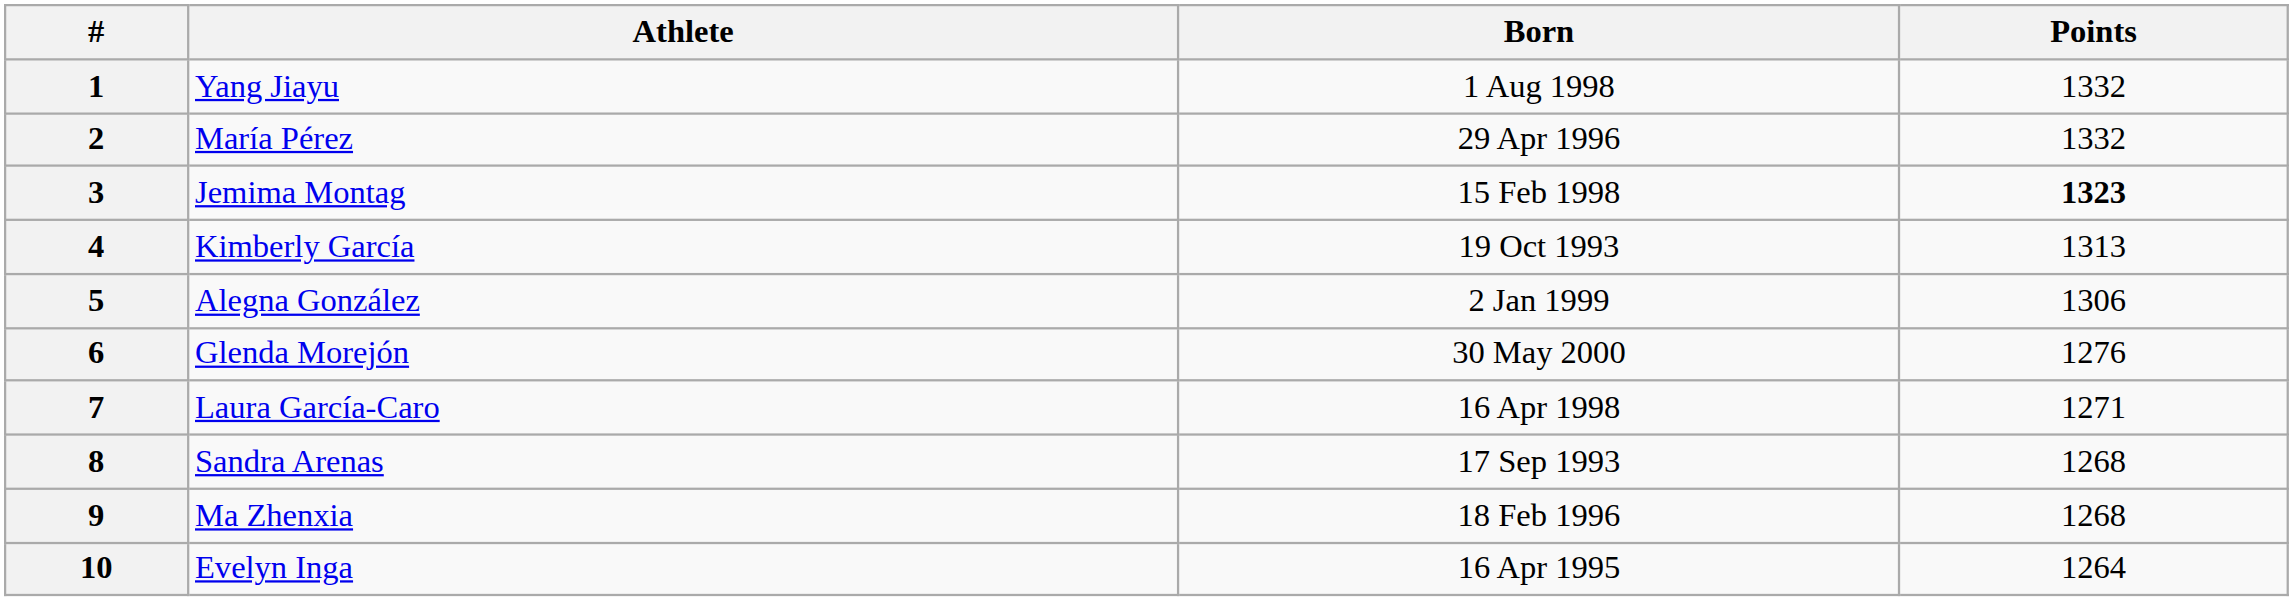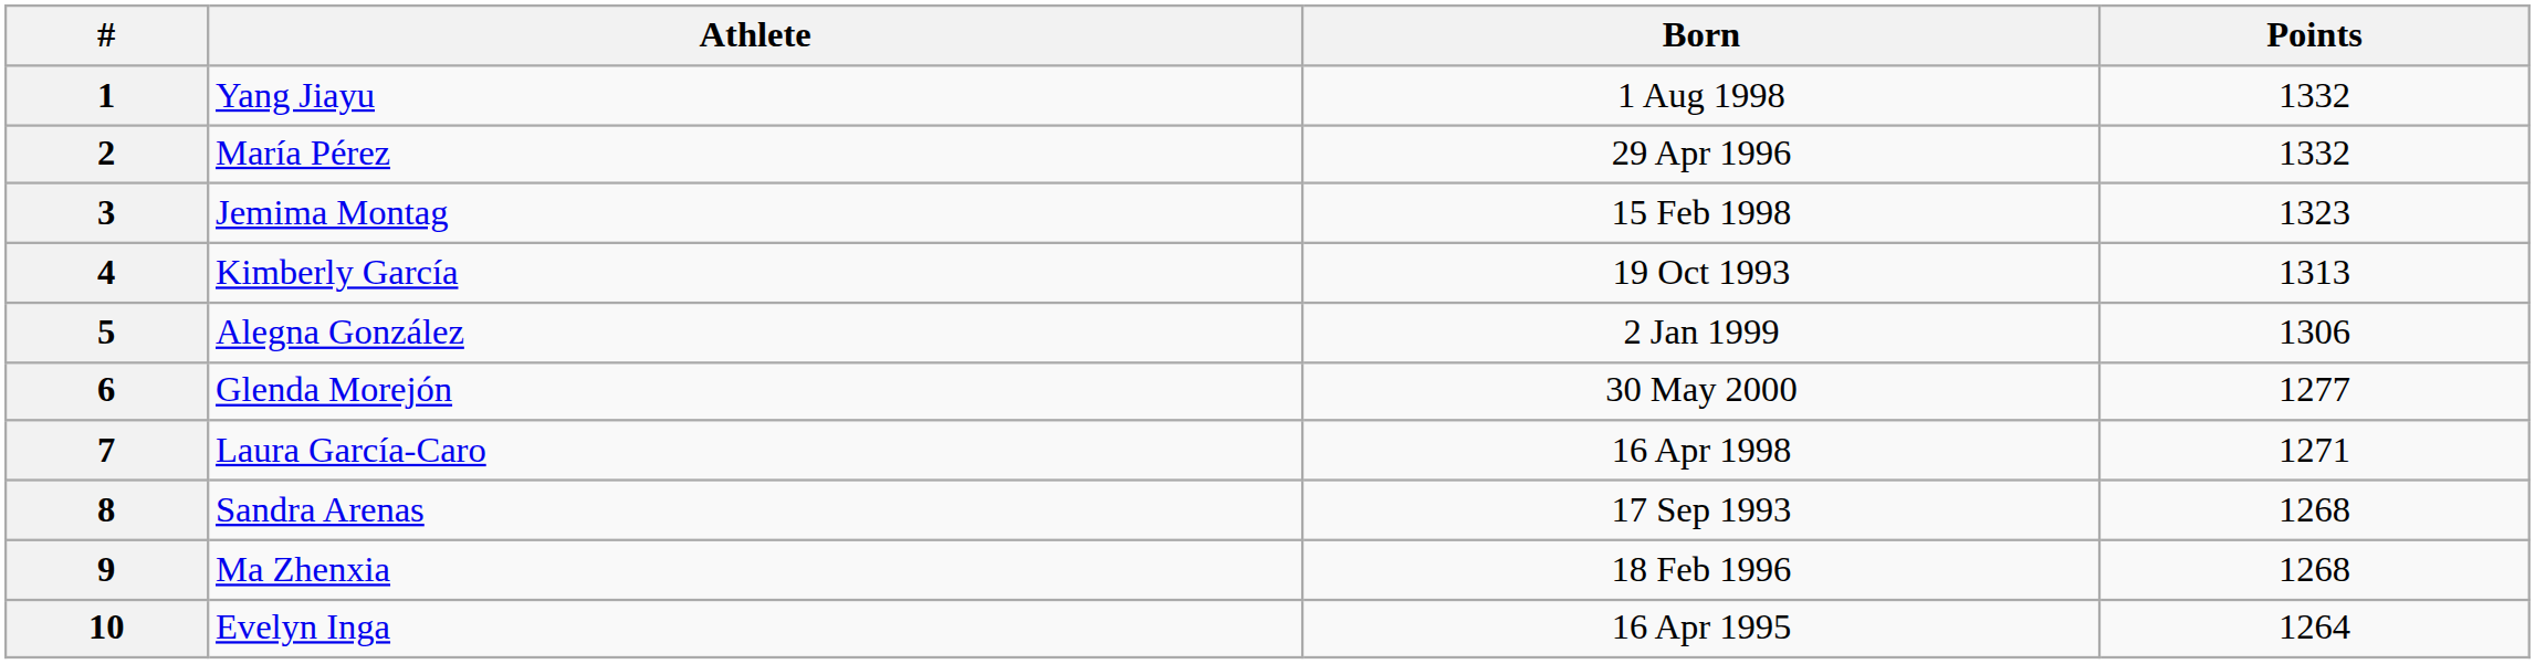 <table class="wikitable" width=80% style="font-size:90%; text-align:center;">
 <tr>
 <th>#</th>
 <th>Athlete</th>
 <th>Born</th>
 <th>Points</th>
 </tr>
 <tr>
 <th>1</th>
 <td align=left> <a href='#'>Yang Jiayu</a></td>
 <td>1 Aug 1998</td>
 <td>1332</td>
 </tr>
 <tr>
 <th>2</th>
 <td align=left> <a href='#'>María Pérez</a></td>
 <td>29 Apr 1996</td>
 <td>1332</td>
 </tr>
 <tr>
 <th>3</th>
 <td align=left> <a href='#'>Jemima Montag</a></td>
 <td>15 Feb 1998</td>
-<td><strong>1323</strong></td>
+<td>1323</td>
 </tr>
 <tr>
 <th>4</th>
 <td align=left> <a href='#'>Kimberly García</a></td>
 <td>19 Oct 1993</td>
 <td>1313</td>
 </tr>
 <tr>
 <th>5</th>
 <td align=left> <a href='#'>Alegna González</a></td>
 <td>2 Jan 1999</td>
 <td>1306</td>
 </tr>
 <tr>
 <th>6</th>
 <td align=left> <a href='#'>Glenda Morejón</a></td>
 <td>30 May 2000</td>
-<td>1276</td>
+<td>1277</td>
 </tr>
 <tr>
 <th>7</th>
 <td align=left> <a href='#'>Laura García-Caro</a></td>
 <td>16 Apr 1998</td>
 <td>1271</td>
 </tr>
 <tr>
 <th>8</th>
 <td align=left> <a href='#'>Sandra Arenas</a></td>
 <td>17 Sep 1993</td>
 <td>1268</td>
 </tr>
 <tr>
 <th>9</th>
 <td align=left> <a href='#'>Ma Zhenxia</a></td>
 <td>18 Feb 1996</td>
 <td>1268</td>
 </tr>
 <tr>
 <th>10</th>
 <td align=left> <a href='#'>Evelyn Inga</a></td>
 <td>16 Apr 1995</td>
 <td>1264</td>
 </tr>
 </table>
